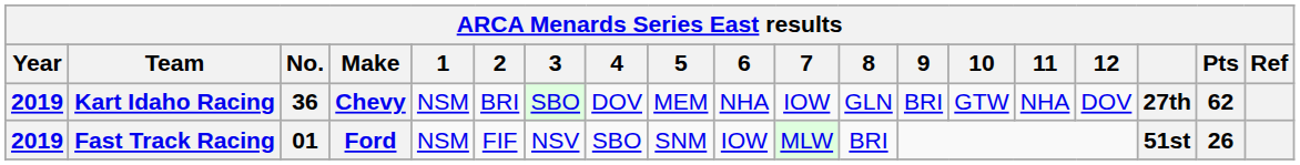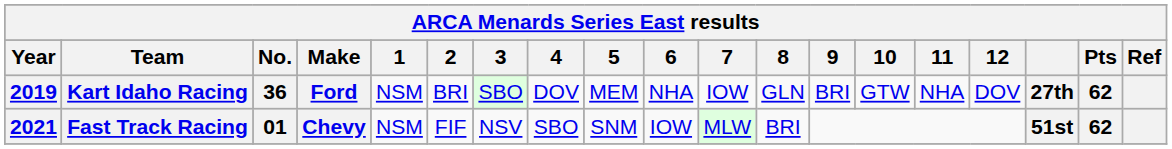 <table class="wikitable" style="text-align:center; font-size:75%">
 <tr>
 <th colspan="19"><a href='#'>ARCA Menards Series East</a> results</th>
 </tr>
 <tr>
 <th>Year</th>
 <th>Team</th>
 <th>No.</th>
 <th>Make</th>
 <th>1</th>
 <th>2</th>
 <th>3</th>
 <th>4</th>
 <th>5</th>
 <th>6</th>
 <th>7</th>
 <th>8</th>
 <th>9</th>
 <th>10</th>
 <th>11</th>
 <th>12</th>
 <th></th>
 <th>Pts</th>
 <th>Ref</th>
 </tr>
 <tr>
 <th><a href='#'>2019</a></th>
 <th><a href='#'>Kart Idaho Racing</a></th>
 <th>36</th>
-<th><a href='#'>Chevy</a></th>
+<th><a href='#'>Ford</a></th>
 <td><a href='#'>NSM</a></td>
 <td><a href='#'>BRI</a></td>
 <td style="background:#DFFFDF;"><a href='#'>SBO</a><br></td>
 <td><a href='#'>DOV</a></td>
 <td><a href='#'>MEM</a></td>
 <td><a href='#'>NHA</a></td>
 <td><a href='#'>IOW</a></td>
 <td><a href='#'>GLN</a></td>
 <td><a href='#'>BRI</a></td>
 <td><a href='#'>GTW</a></td>
 <td><a href='#'>NHA</a></td>
 <td><a href='#'>DOV</a></td>
 <th>27th</th>
 <th>62</th>
 <th></th>
 </tr>
 <tr>
-<th><a href='#'>2019</a></th>
+<th><a href='#'>2021</a></th>
 <th><a href='#'>Fast Track Racing</a></th>
 <th>01</th>
-<th><a href='#'>Ford</a></th>
+<th><a href='#'>Chevy</a></th>
 <td><a href='#'>NSM</a></td>
 <td><a href='#'>FIF</a></td>
 <td><a href='#'>NSV</a></td>
 <td><a href='#'>SBO</a></td>
 <td><a href='#'>SNM</a></td>
 <td><a href='#'>IOW</a></td>
 <td style="background:#DFFFDF;"><a href='#'>MLW</a><br></td>
 <td><a href='#'>BRI</a></td>
 <td colspan="4"></td>
 <th>51st</th>
-<th>26</th>
+<th>62</th>
 <th></th>
 </tr>
 </table>
